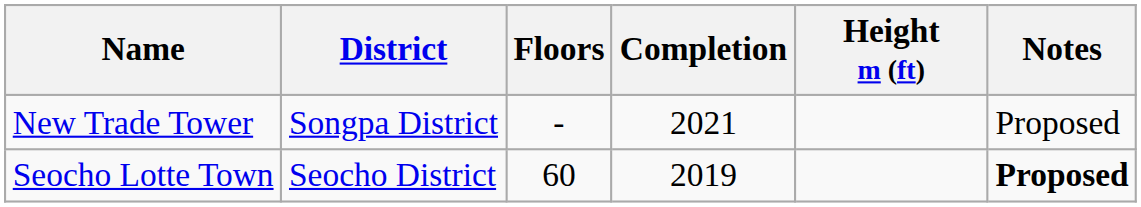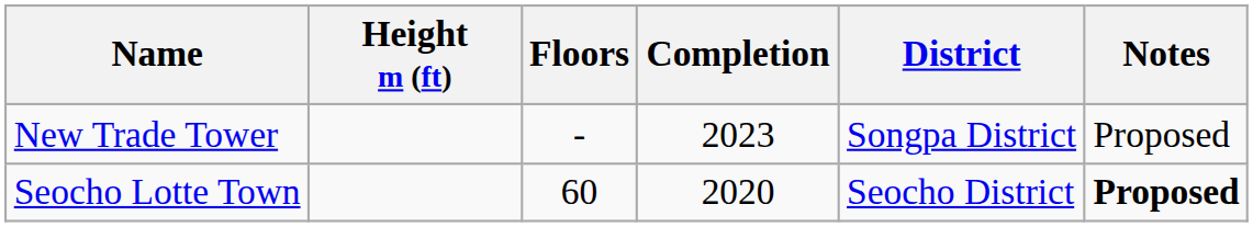 <table class="wikitable sortable">
 <tr>
 <th>Name</th>
-<th><a href='#'>District</a></th>
+<th width="85px">Height<br><small><a href='#'>m</a> (<a href='#'>ft</a>)</small></th>
 <th>Floors</th>
 <th>Completion</th>
-<th width="85px">Height<br><small><a href='#'>m</a> (<a href='#'>ft</a>)</small></th>
+<th><a href='#'>District</a></th>
 <th class="unsortable">Notes</th>
 </tr>
 <tr>
 <td><a href='#'>New Trade Tower</a></td>
+<td align="center"></td>
+<td align="center">-</td>
+<td align="center">2023</td>
 <td><a href='#'>Songpa District</a></td>
-<td align="center">-</td>
-<td align="center">2021</td>
-<td align="center"></td>
 <td>Proposed</td>
 </tr>
 <tr>
 <td><a href='#'>Seocho Lotte Town</a></td>
+<td align="center"></td>
+<td align="center">60</td>
+<td align="center">2020</td>
 <td><a href='#'>Seocho District</a></td>
-<td align="center">60</td>
-<td align="center">2019</td>
-<td align="center"></td>
 <td><strong>Proposed</strong></td>
 </tr>
 </table>
